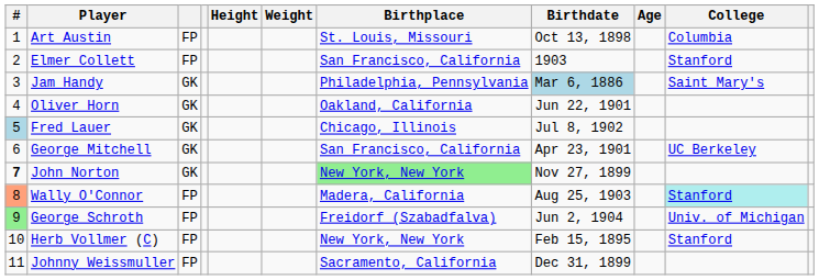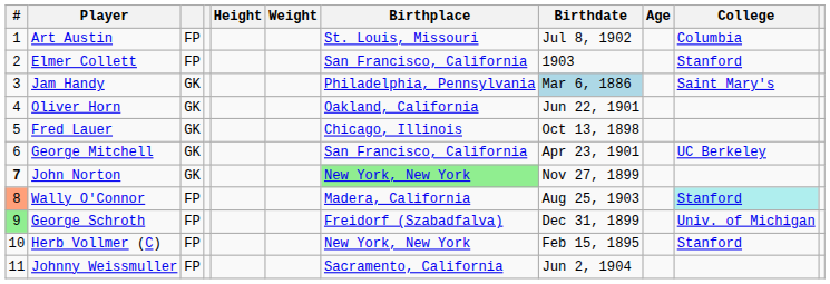 <table class="wikitable sortable" style="text-align: left; font-size: 90%; margin-left: 1em;">
 <tr>
 <th>#</th>
 <th>Player</th>
 <th></th>
 <th></th>
 <th>Height</th>
 <th>Weight</th>
 <th>Birthplace</th>
 <th>Birthdate</th>
 <th>Age</th>
 <th>College</th>
 <th></th>
 </tr>
 <tr>
 <td style="text-align: center;">1</td>
 <td data-sort-value="Austin, Art"><a href='#'>Art Austin</a></td>
 <td style="text-align: center;">FP</td>
 <td style="text-align: center;"></td>
 <td></td>
 <td></td>
 <td> <a href='#'>St. Louis, Missouri</a></td>
-<td>Oct 13, 1898</td>
+<td>Jul 8, 1902</td>
 <td></td>
 <td><a href='#'>Columbia</a></td>
 <td></td>
 </tr>
 <tr>
 <td style="text-align: center;">2</td>
 <td data-sort-value="Collett, Elmer"><a href='#'>Elmer Collett</a></td>
 <td style="text-align: center;">FP</td>
 <td style="text-align: center;"></td>
 <td></td>
 <td></td>
 <td> <a href='#'>San Francisco, California</a></td>
 <td>1903</td>
 <td></td>
 <td><a href='#'>Stanford</a></td>
 <td></td>
 </tr>
 <tr>
 <td style="text-align: center;">3</td>
 <td data-sort-value="Handy, Jam"><a href='#'>Jam Handy</a></td>
 <td style="text-align: center;">GK</td>
 <td style="text-align: center;"></td>
 <td></td>
 <td></td>
 <td> <a href='#'>Philadelphia, Pennsylvania</a></td>
 <td style="background: lightblue;">Mar 6, 1886</td>
 <td></td>
 <td><a href='#'>Saint Mary's</a></td>
 <td></td>
 </tr>
 <tr>
 <td style="text-align: center;">4</td>
 <td data-sort-value="Horn, Oliver"><a href='#'>Oliver Horn</a></td>
 <td style="text-align: center;">GK</td>
 <td style="text-align: center;"></td>
 <td></td>
 <td></td>
 <td> <a href='#'>Oakland, California</a></td>
 <td>Jun 22, 1901</td>
 <td></td>
 <td></td>
 <td></td>
 </tr>
 <tr>
-<td style="background: lightblue; text-align: center;">5</td>
+<td style="text-align: center;">5</td>
 <td data-sort-value="Lauer, Fred"><a href='#'>Fred Lauer</a></td>
 <td style="text-align: center;">GK</td>
 <td style="text-align: center;"></td>
 <td></td>
 <td></td>
 <td> <a href='#'>Chicago, Illinois</a></td>
-<td>Jul 8, 1902</td>
+<td>Oct 13, 1898</td>
 <td></td>
 <td></td>
 <td></td>
 </tr>
 <tr>
 <td style="text-align: center;">6</td>
 <td data-sort-value="Mitchell, George"><a href='#'>George Mitchell</a></td>
 <td style="text-align: center;">GK</td>
 <td style="text-align: center;"></td>
 <td></td>
 <td></td>
 <td> <a href='#'>San Francisco, California</a></td>
 <td>Apr 23, 1901</td>
 <td></td>
 <td><a href='#'>UC Berkeley</a></td>
 <td></td>
 </tr>
 <tr>
 <td style="text-align: center;"><strong>7</strong></td>
 <td data-sort-value="Norton, John"><a href='#'>John Norton</a></td>
 <td style="text-align: center;">GK</td>
 <td style="text-align: center;"></td>
 <td></td>
 <td></td>
 <td style="background: lightgreen;"> <a href='#'>New York, New York</a></td>
 <td>Nov 27, 1899</td>
 <td></td>
 <td></td>
 <td></td>
 </tr>
 <tr>
 <td style="background: lightsalmon; text-align: center;">8</td>
 <td data-sort-value="O'Connor, Wally"><a href='#'>Wally O'Connor</a></td>
 <td style="text-align: center;">FP</td>
 <td style="text-align: center;"></td>
 <td></td>
 <td></td>
 <td> <a href='#'>Madera, California</a></td>
 <td>Aug 25, 1903</td>
 <td></td>
 <td style="background: paleturquoise;"><a href='#'>Stanford</a></td>
 <td></td>
 </tr>
 <tr>
 <td style="background: lightgreen; text-align: center;">9</td>
 <td data-sort-value="Schroth, George"><a href='#'>George Schroth</a></td>
 <td style="text-align: center;">FP</td>
 <td style="text-align: center;"></td>
 <td></td>
 <td></td>
 <td> <a href='#'>Freidorf (Szabadfalva)</a></td>
-<td>Jun 2, 1904</td>
+<td>Dec 31, 1899</td>
 <td></td>
 <td><a href='#'>Univ. of Michigan</a></td>
 <td></td>
 </tr>
 <tr>
 <td style="text-align: center;">10</td>
 <td data-sort-value="Vollmer, Herb"><a href='#'>Herb Vollmer</a> (<a href='#'>C</a>)</td>
 <td style="text-align: center;">FP</td>
 <td style="text-align: center;"></td>
 <td></td>
 <td></td>
 <td> <a href='#'>New York, New York</a></td>
 <td>Feb 15, 1895</td>
 <td></td>
 <td><a href='#'>Stanford</a></td>
 <td></td>
 </tr>
 <tr>
 <td style="text-align: center;">11</td>
 <td data-sort-value="Weissmuller, Johnny"><a href='#'>Johnny Weissmuller</a></td>
 <td style="text-align: center;">FP</td>
 <td style="text-align: center;"></td>
 <td></td>
 <td></td>
 <td> <a href='#'>Sacramento, California</a></td>
-<td>Dec 31, 1899</td>
+<td>Jun 2, 1904</td>
 <td></td>
 <td></td>
 <td></td>
 </tr>
 </table>
